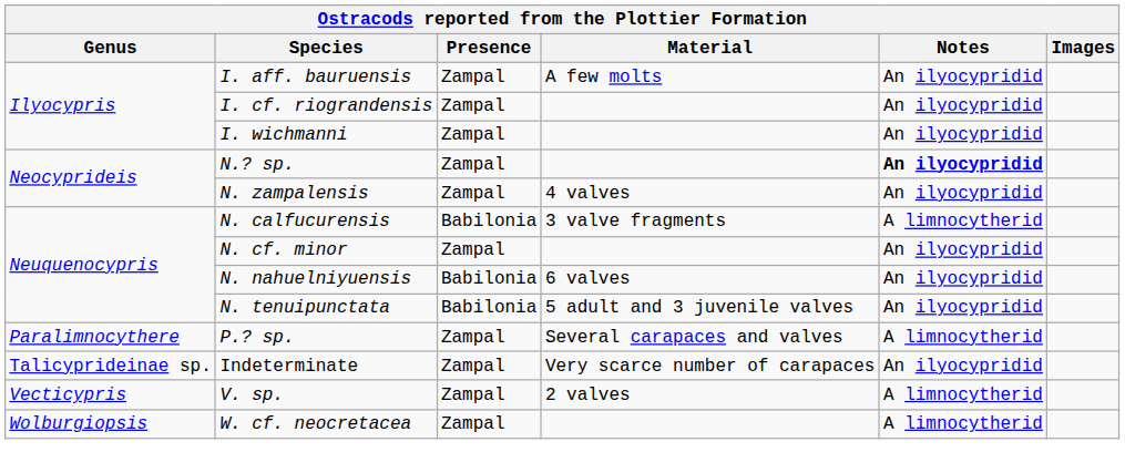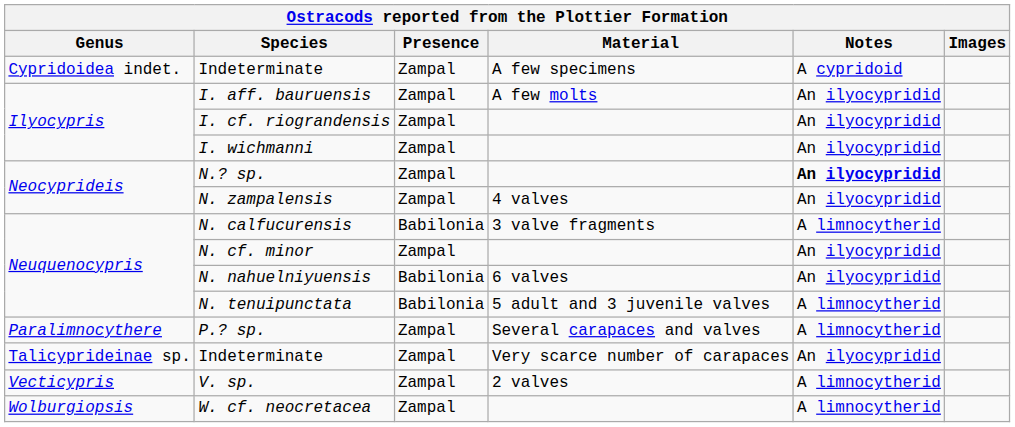 <table class="wikitable" align="center">
 <tr>
 <th colspan="6" align="center"><strong><a href='#'>Ostracods</a> reported from the Plottier Formation</strong></th>
 </tr>
 <tr>
 <th>Genus</th>
 <th>Species</th>
 <th>Presence</th>
 <th><strong>Material</strong></th>
 <th>Notes</th>
 <th>Images</th>
+</tr>
+<tr>
+<td><a href='#'>Cypridoidea</a> indet.</td>
+<td>Indeterminate</td>
+<td>Zampal</td>
+<td>A few specimens</td>
+<td>A <a href='#'>cypridoid</a></td>
+<td></td>
 </tr>
 <tr>
 <td rowspan="3"><em><a href='#'>Ilyocypris</a></em></td>
 <td><em>I. aff. bauruensis</em></td>
 <td>Zampal</td>
 <td>A few <a href='#'>molts</a></td>
 <td>An <a href='#'>ilyocypridid</a></td>
 <td></td>
 </tr>
 <tr>
 <td><em>I. cf. riograndensis</em></td>
 <td>Zampal</td>
 <td></td>
 <td>An <a href='#'>ilyocypridid</a></td>
 <td></td>
 </tr>
 <tr>
 <td><em>I. wichmanni</em></td>
 <td>Zampal</td>
 <td></td>
 <td>An <a href='#'>ilyocypridid</a></td>
 <td></td>
 </tr>
 <tr>
 <td rowspan="2"><em><a href='#'>Neocyprideis</a></em></td>
 <td><em>N.? sp.</em></td>
 <td>Zampal</td>
 <td></td>
 <td><strong>An <a href='#'>ilyocypridid</a></strong></td>
 <td></td>
 </tr>
 <tr>
 <td><em>N. zampalensis</em></td>
 <td>Zampal</td>
 <td>4 valves</td>
 <td>An <a href='#'>ilyocypridid</a></td>
 <td></td>
 </tr>
 <tr>
 <td rowspan="4"><em><a href='#'>Neuquenocypris</a></em></td>
 <td><em>N. calfucurensis</em></td>
 <td>Babilonia</td>
 <td>3 valve fragments</td>
 <td>A <a href='#'>limnocytherid</a></td>
 <td></td>
 </tr>
 <tr>
 <td><em>N. cf. minor</em></td>
 <td>Zampal</td>
 <td></td>
 <td>An <a href='#'>ilyocypridid</a></td>
 <td></td>
 </tr>
 <tr>
 <td><em>N. nahuelniyuensis</em></td>
 <td>Babilonia</td>
 <td>6 valves</td>
 <td>An <a href='#'>ilyocypridid</a></td>
 <td></td>
 </tr>
 <tr>
 <td><em>N. tenuipunctata</em></td>
 <td>Babilonia</td>
 <td>5 adult and 3 juvenile valves</td>
-<td>An <a href='#'>ilyocypridid</a></td>
+<td>A <a href='#'>limnocytherid</a></td>
 <td></td>
 </tr>
 <tr>
 <td><em><a href='#'>Paralimnocythere</a></em></td>
 <td><em>P.? sp.</em></td>
 <td>Zampal</td>
 <td>Several <a href='#'>carapaces</a> and valves</td>
 <td>A <a href='#'>limnocytherid</a></td>
 <td></td>
 </tr>
 <tr>
 <td><a href='#'>Talicyprideinae</a> sp.</td>
 <td>Indeterminate</td>
 <td>Zampal</td>
 <td>Very scarce number of carapaces</td>
 <td>An <a href='#'>ilyocypridid</a></td>
 <td></td>
 </tr>
 <tr>
 <td><em><a href='#'>Vecticypris</a></em></td>
 <td><em>V. sp.</em></td>
 <td>Zampal</td>
 <td>2 valves</td>
 <td>A <a href='#'>limnocytherid</a></td>
 <td></td>
 </tr>
 <tr>
 <td><em><a href='#'>Wolburgiopsis</a></em></td>
 <td><em>W. cf. neocretacea</em></td>
 <td>Zampal</td>
 <td></td>
 <td>A <a href='#'>limnocytherid</a></td>
 <td></td>
 </tr>
 </table>
